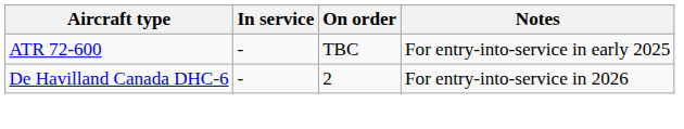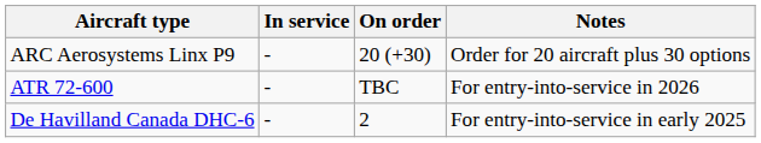 <table class="wikitable">
 <tr>
 <th>Aircraft type</th>
 <th>In service</th>
 <th>On order</th>
 <th>Notes</th>
 </tr>
 <tr>
+<td>ARC Aerosystems Linx P9</td>
+<td>-</td>
+<td>20 (+30)</td>
+<td>Order for 20 aircraft plus 30 options</td>
+</tr>
+<tr>
 <td><a href='#'>ATR 72-600</a></td>
 <td>-</td>
 <td>TBC</td>
-<td>For entry-into-service in early 2025</td>
+<td>For entry-into-service in 2026</td>
 </tr>
 <tr>
 <td><a href='#'>De Havilland Canada DHC-6</a></td>
 <td>-</td>
 <td>2</td>
-<td>For entry-into-service in 2026</td>
+<td>For entry-into-service in early 2025</td>
 </tr>
 </table>
